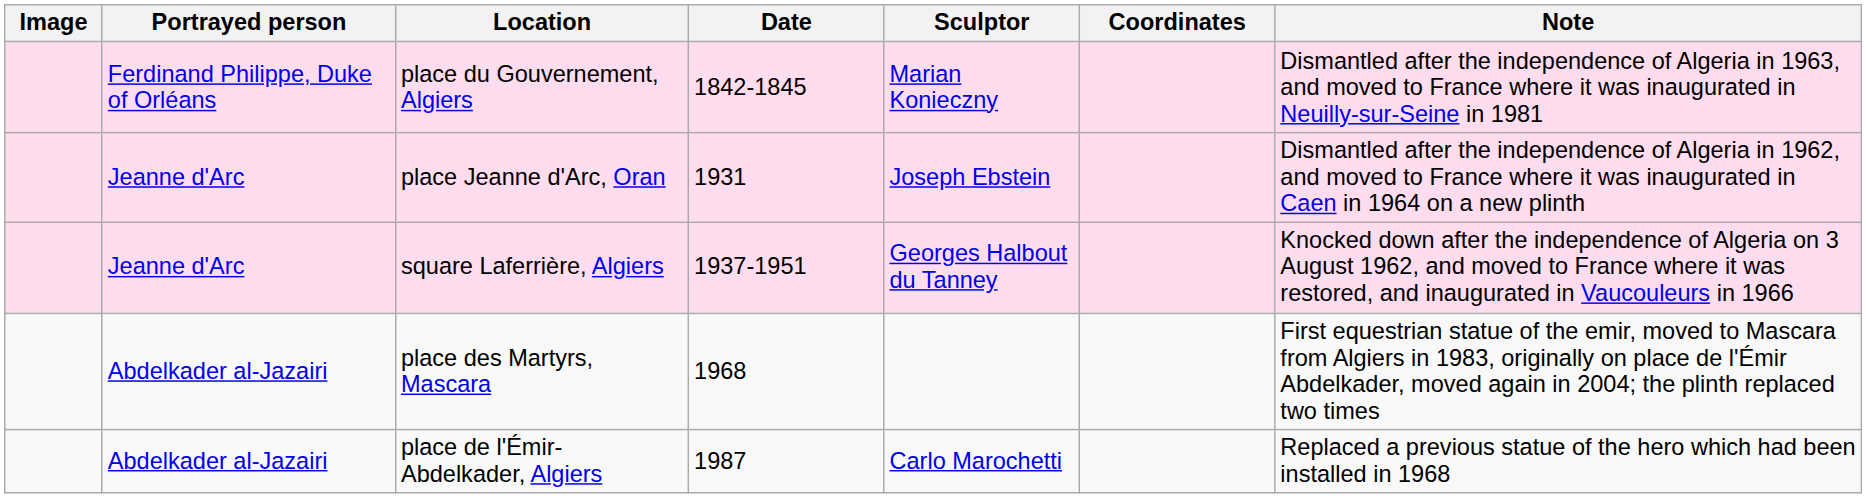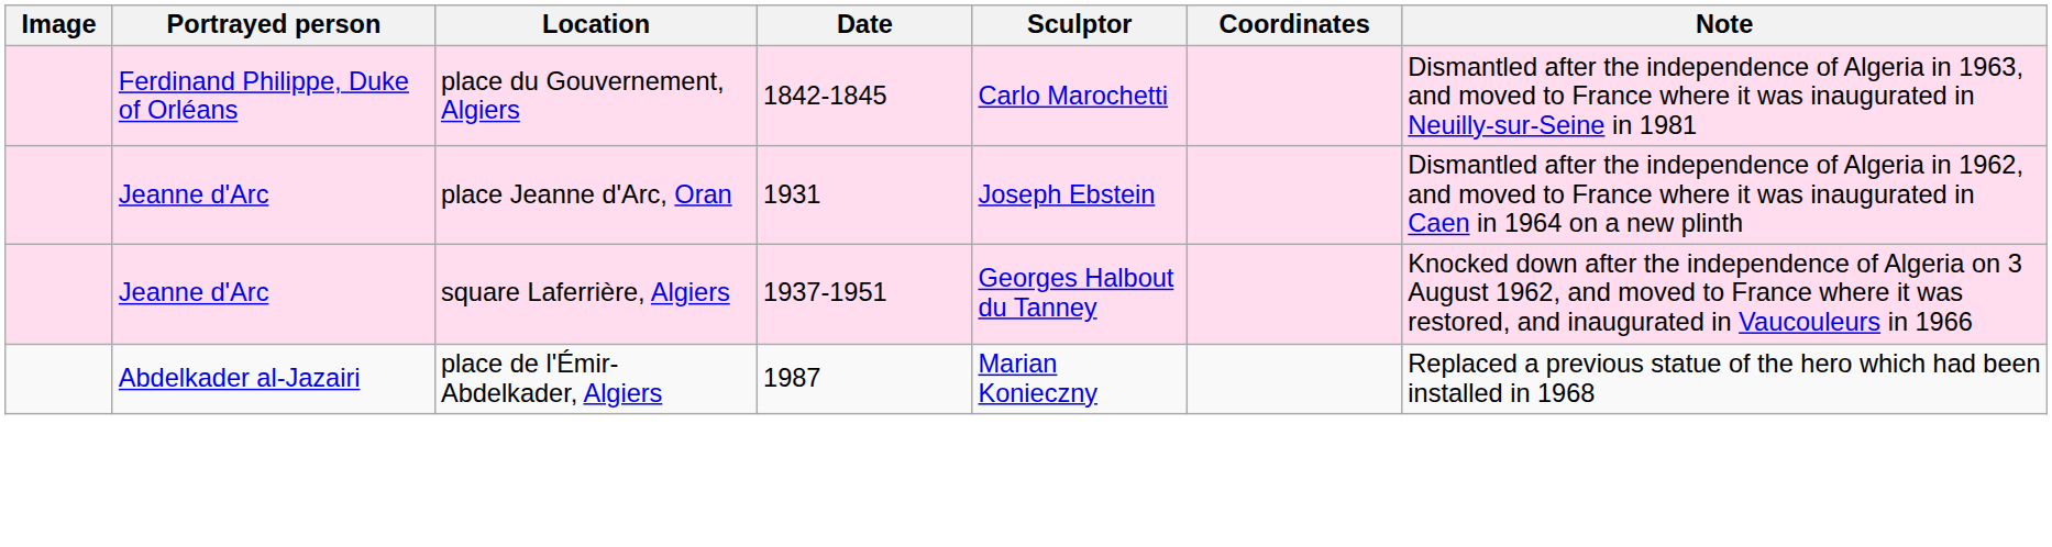 <table class="wikitable sortable"  style="width:100%;">
 <tr>
 <th width="5%" align="left" class="unsortable">Image</th>
 <th width="15%" align="left">Portrayed person</th>
 <th width="15%" align="left">Location</th>
 <th width="10%" align="left">Date</th>
 <th width="10%" align="left">Sculptor</th>
 <th width="10%" align="left">Coordinates</th>
 <th width="30%" align="left">Note</th>
 </tr>
 <tr bgcolor=#fde>
 <td></td>
 <td><a href='#'>Ferdinand Philippe, Duke of Orléans</a></td>
 <td>place du Gouvernement, <a href='#'>Algiers</a></td>
 <td>1842-1845</td>
-<td><a href='#'>Marian Konieczny</a></td>
+<td><a href='#'>Carlo Marochetti</a></td>
 <td></td>
 <td>Dismantled after the independence of Algeria in 1963, and moved to France where it was inaugurated in <a href='#'>Neuilly-sur-Seine</a> in 1981</td>
 </tr>
 <tr bgcolor=#fde>
 <td></td>
 <td><a href='#'>Jeanne d'Arc</a></td>
 <td>place Jeanne d'Arc, <a href='#'>Oran</a></td>
 <td>1931</td>
 <td><a href='#'>Joseph Ebstein</a></td>
 <td></td>
 <td>Dismantled after the independence of Algeria in 1962, and moved to France where it was inaugurated in <a href='#'>Caen</a> in 1964 on a new plinth</td>
 </tr>
 <tr bgcolor=#fde>
 <td></td>
 <td><a href='#'>Jeanne d'Arc</a></td>
 <td>square Laferrière, <a href='#'>Algiers</a></td>
 <td>1937-1951</td>
 <td><a href='#'>Georges Halbout du Tanney</a></td>
 <td></td>
 <td>Knocked down after the independence of Algeria on 3 August 1962, and moved to France where it was restored, and inaugurated in <a href='#'>Vaucouleurs</a> in 1966</td>
 </tr>
 <tr>
 <td></td>
 <td><a href='#'>Abdelkader al-Jazairi</a></td>
-<td>place des Martyrs, <a href='#'>Mascara</a></td>
-<td>1968</td>
-<td></td>
-<td></td>
-<td>First equestrian statue of the emir, moved to Mascara from Algiers in 1983, originally on place de l'Émir Abdelkader, moved again in 2004; the plinth replaced two times</td>
-</tr>
-<tr>
-<td></td>
-<td><a href='#'>Abdelkader al-Jazairi</a></td>
 <td>place de l'Émir-Abdelkader, <a href='#'>Algiers</a></td>
 <td>1987</td>
-<td><a href='#'>Carlo Marochetti</a></td>
+<td><a href='#'>Marian Konieczny</a></td>
 <td></td>
 <td>Replaced a previous statue of the hero which had been installed in 1968</td>
 </tr>
 </table>
